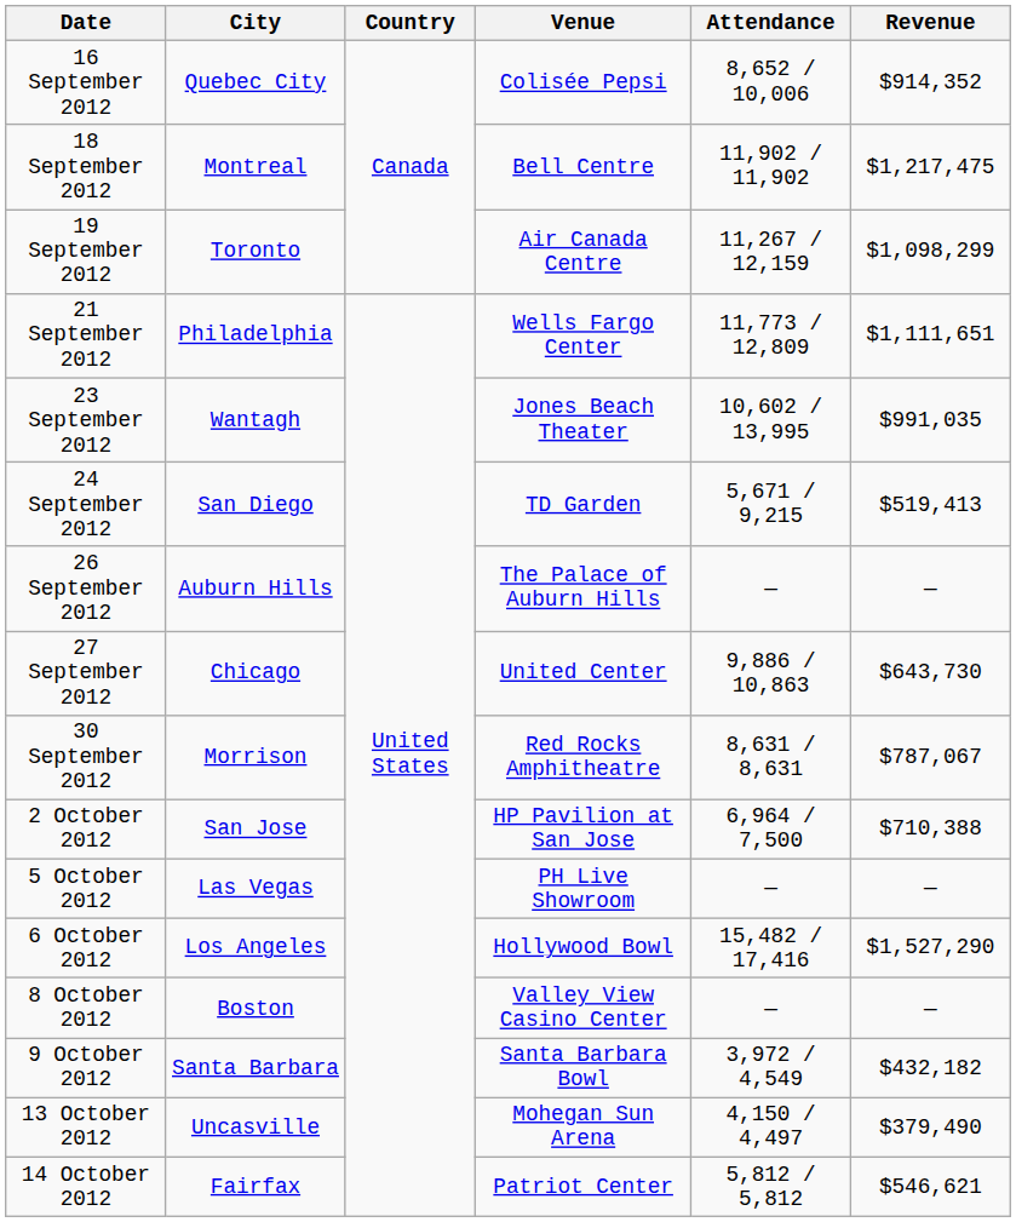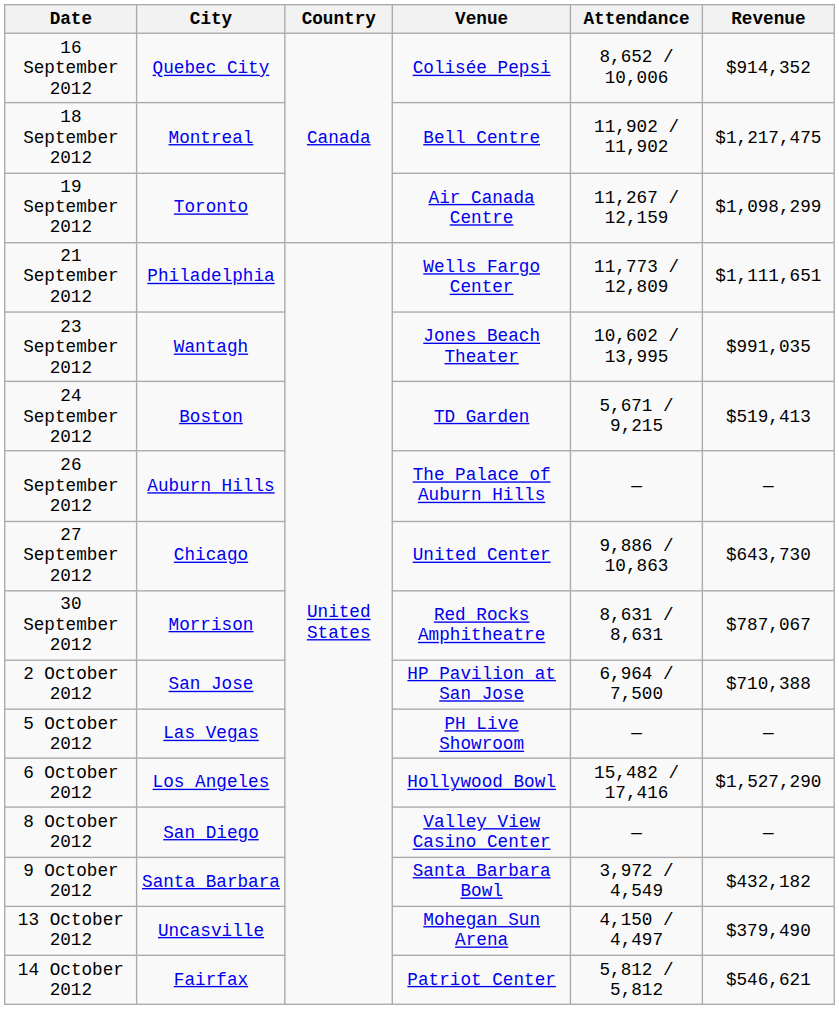 <table class="wikitable plainrowheaders" style="text-align:center;">
 <tr>
 <th scope="col" style="width:12em;">Date</th>
 <th scope="col" style="width:10em;">City</th>
 <th scope="col" style="width:10em;">Country</th>
 <th scope="col" style="width:17em;">Venue</th>
 <th scope="col" style="width:10em;">Attendance</th>
 <th scope="col" style="width:10em;">Revenue</th>
 </tr>
 <tr>
 <td>16 September 2012</td>
 <td><a href='#'>Quebec City</a></td>
 <td rowspan="3"><a href='#'>Canada</a></td>
 <td><a href='#'>Colisée Pepsi</a></td>
 <td>8,652 / 10,006</td>
 <td>$914,352</td>
 </tr>
 <tr>
 <td>18 September 2012</td>
 <td><a href='#'>Montreal</a></td>
 <td><a href='#'>Bell Centre</a></td>
 <td>11,902 / 11,902</td>
 <td>$1,217,475</td>
 </tr>
 <tr>
 <td>19 September 2012</td>
 <td><a href='#'>Toronto</a></td>
 <td><a href='#'>Air Canada Centre</a></td>
 <td>11,267 / 12,159</td>
 <td>$1,098,299</td>
 </tr>
 <tr>
 <td>21 September 2012</td>
 <td><a href='#'>Philadelphia</a></td>
 <td rowspan="13"><a href='#'>United States</a></td>
 <td><a href='#'>Wells Fargo Center</a></td>
 <td>11,773 / 12,809</td>
 <td>$1,111,651</td>
 </tr>
 <tr>
 <td>23 September 2012</td>
 <td><a href='#'>Wantagh</a></td>
 <td><a href='#'>Jones Beach Theater</a></td>
 <td>10,602 / 13,995</td>
 <td>$991,035</td>
 </tr>
 <tr>
 <td>24 September 2012</td>
-<td><a href='#'>San Diego</a></td>
+<td><a href='#'>Boston</a></td>
 <td><a href='#'>TD Garden</a></td>
 <td>5,671 / 9,215</td>
 <td>$519,413</td>
 </tr>
 <tr>
 <td>26 September 2012</td>
 <td><a href='#'>Auburn Hills</a></td>
 <td><a href='#'>The Palace of Auburn Hills</a></td>
 <td>—</td>
 <td>—</td>
 </tr>
 <tr>
 <td>27 September 2012</td>
 <td><a href='#'>Chicago</a></td>
 <td><a href='#'>United Center</a></td>
 <td>9,886 / 10,863</td>
 <td>$643,730</td>
 </tr>
 <tr>
 <td>30 September 2012</td>
 <td><a href='#'>Morrison</a></td>
 <td><a href='#'>Red Rocks Amphitheatre</a></td>
 <td>8,631 / 8,631</td>
 <td>$787,067</td>
 </tr>
 <tr>
 <td>2 October 2012</td>
 <td><a href='#'>San Jose</a></td>
 <td><a href='#'>HP Pavilion at San Jose</a></td>
 <td>6,964 / 7,500</td>
 <td>$710,388</td>
 </tr>
 <tr>
 <td>5 October 2012</td>
 <td><a href='#'>Las Vegas</a></td>
 <td><a href='#'>PH Live Showroom</a></td>
 <td>—</td>
 <td>—</td>
 </tr>
 <tr>
 <td>6 October 2012</td>
 <td><a href='#'>Los Angeles</a></td>
 <td><a href='#'>Hollywood Bowl</a></td>
 <td>15,482 / 17,416</td>
 <td>$1,527,290</td>
 </tr>
 <tr>
 <td>8 October 2012</td>
-<td><a href='#'>Boston</a></td>
+<td><a href='#'>San Diego</a></td>
 <td><a href='#'>Valley View Casino Center</a></td>
 <td>—</td>
 <td>—</td>
 </tr>
 <tr>
 <td>9 October 2012</td>
 <td><a href='#'>Santa Barbara</a></td>
 <td><a href='#'>Santa Barbara Bowl</a></td>
 <td>3,972 / 4,549</td>
 <td>$432,182</td>
 </tr>
 <tr>
 <td>13 October 2012</td>
 <td><a href='#'>Uncasville</a></td>
 <td><a href='#'>Mohegan Sun Arena</a></td>
 <td>4,150 / 4,497</td>
 <td>$379,490</td>
 </tr>
 <tr>
 <td>14 October 2012</td>
 <td><a href='#'>Fairfax</a></td>
 <td><a href='#'>Patriot Center</a></td>
 <td>5,812 / 5,812</td>
 <td>$546,621</td>
 </tr>
 </table>
